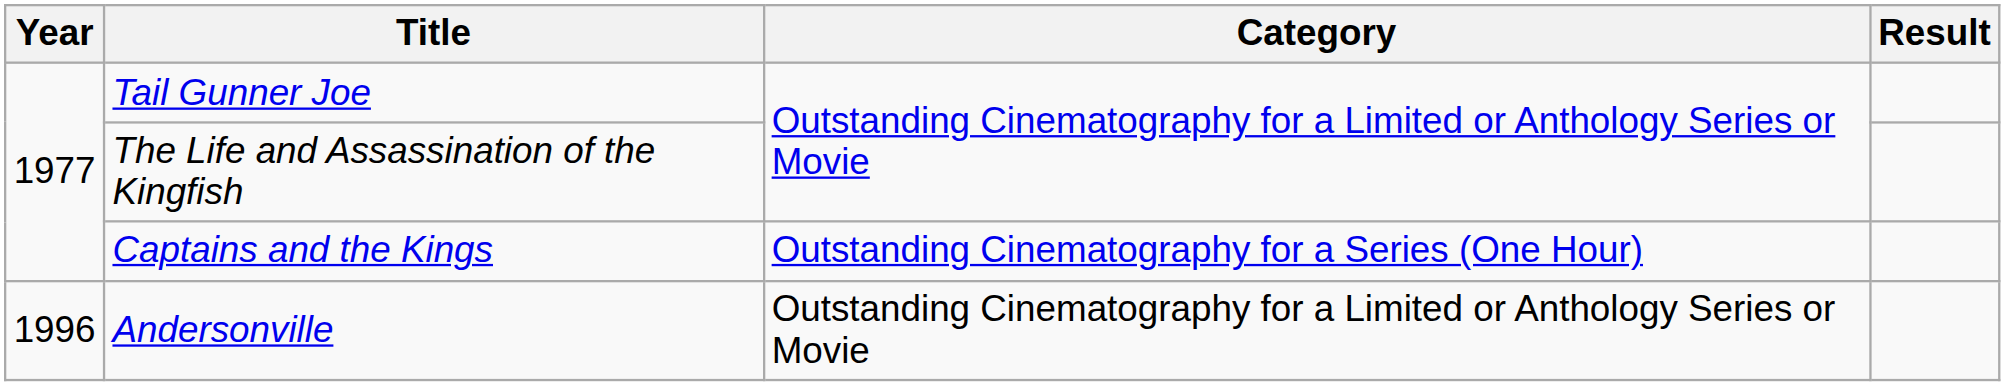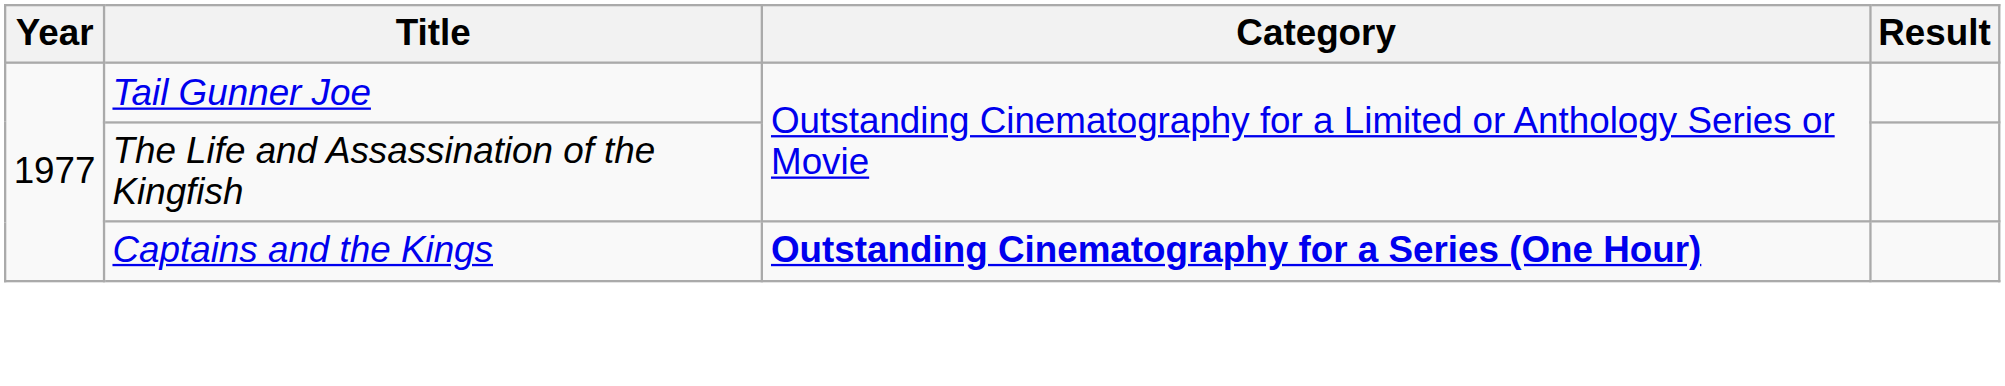 <table class="wikitable">
 <tr>
 <th>Year</th>
 <th>Title</th>
 <th>Category</th>
 <th>Result</th>
 </tr>
 <tr>
 <td rowspan=3>1977</td>
 <td><em><a href='#'>Tail Gunner Joe</a></em></td>
 <td rowspan=2><a href='#'>Outstanding Cinematography for a Limited or Anthology Series or Movie</a></td>
 <td></td>
 </tr>
 <tr>
 <td><em>The Life and Assassination of the Kingfish</em></td>
 <td></td>
 </tr>
 <tr>
 <td><em><a href='#'>Captains and the Kings</a></em></td>
-<td><a href='#'>Outstanding Cinematography for a Series (One Hour)</a></td>
-<td></td>
-</tr>
-<tr>
-<td>1996</td>
-<td><em><a href='#'>Andersonville</a></em></td>
-<td>Outstanding Cinematography for a Limited or Anthology Series or Movie</td>
+<td><strong><a href='#'>Outstanding Cinematography for a Series (One Hour)</a></strong></td>
 <td></td>
 </tr>
 </table>
